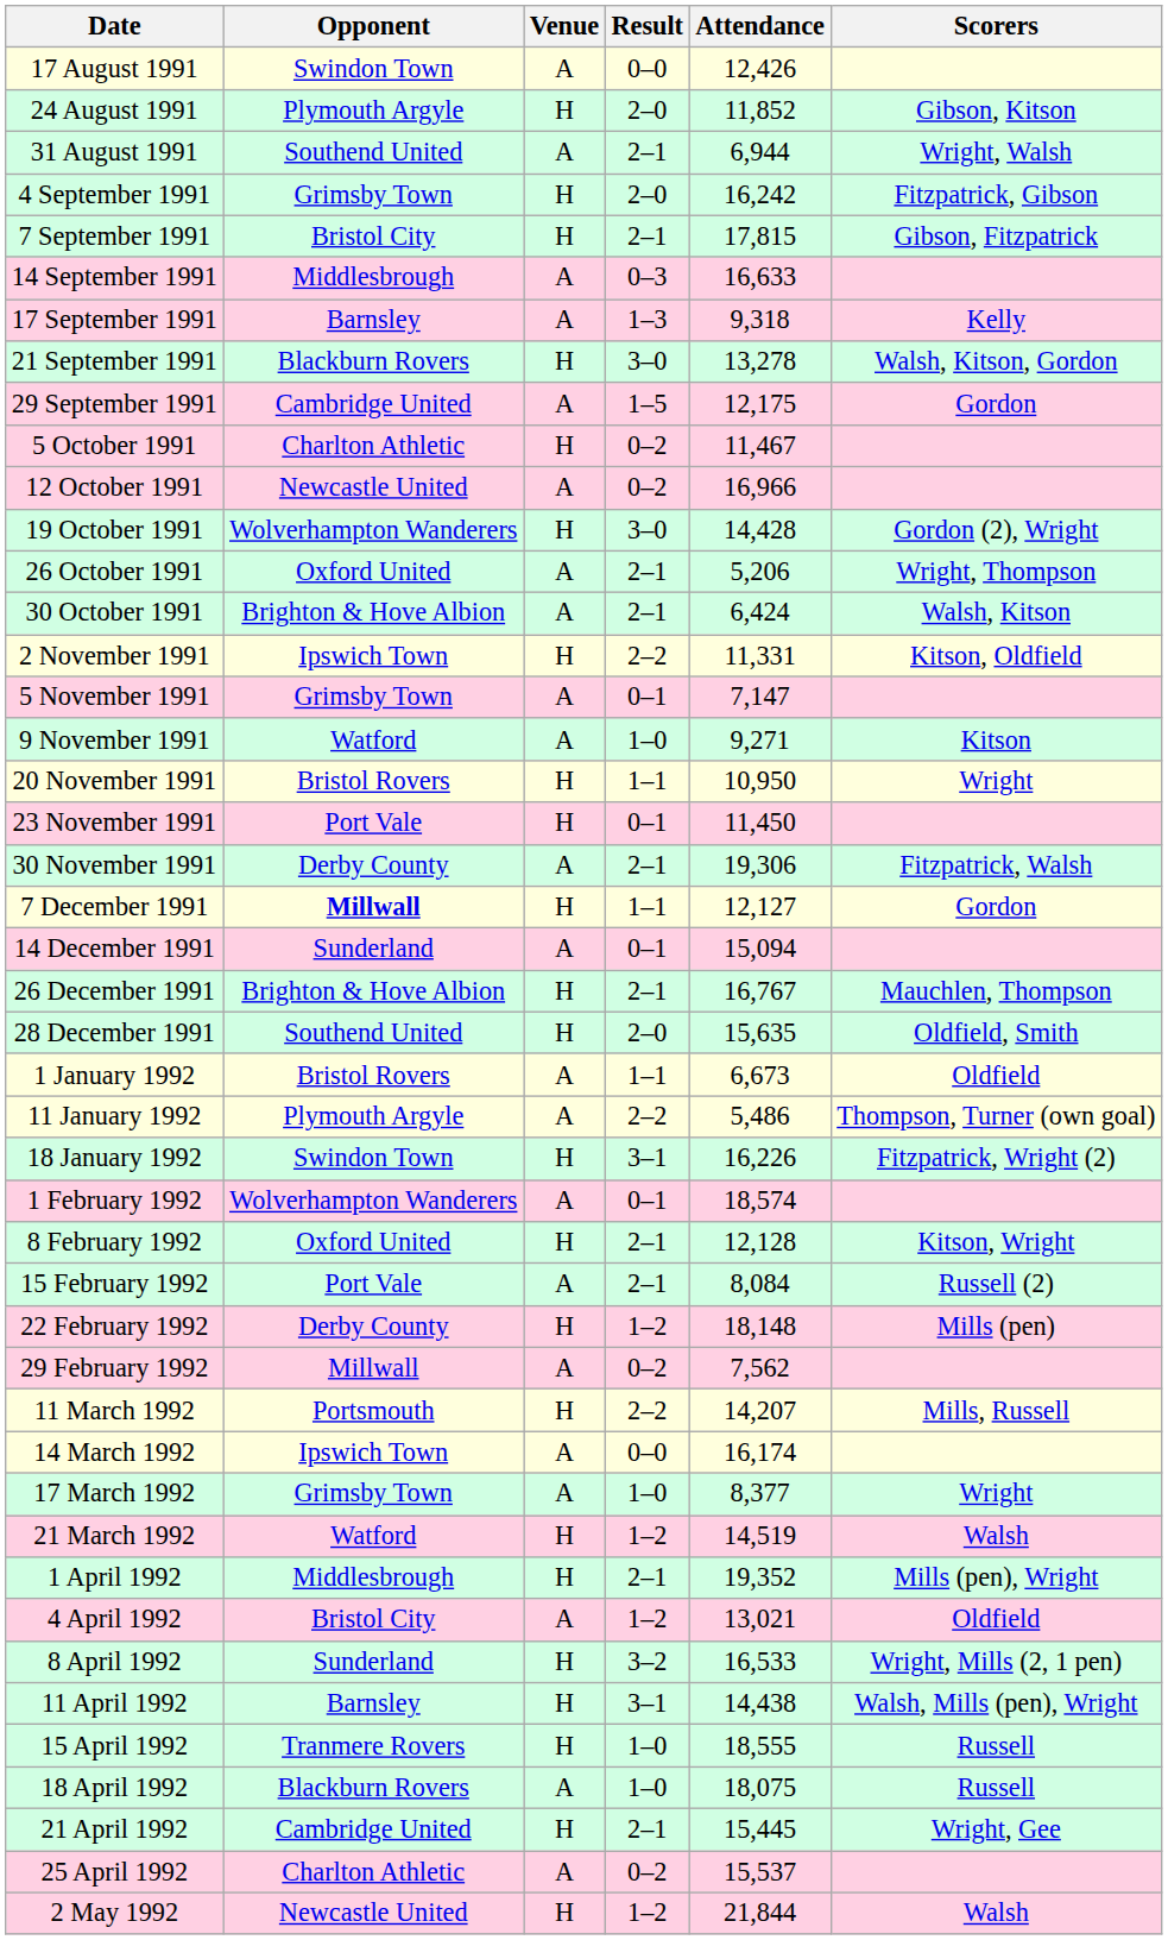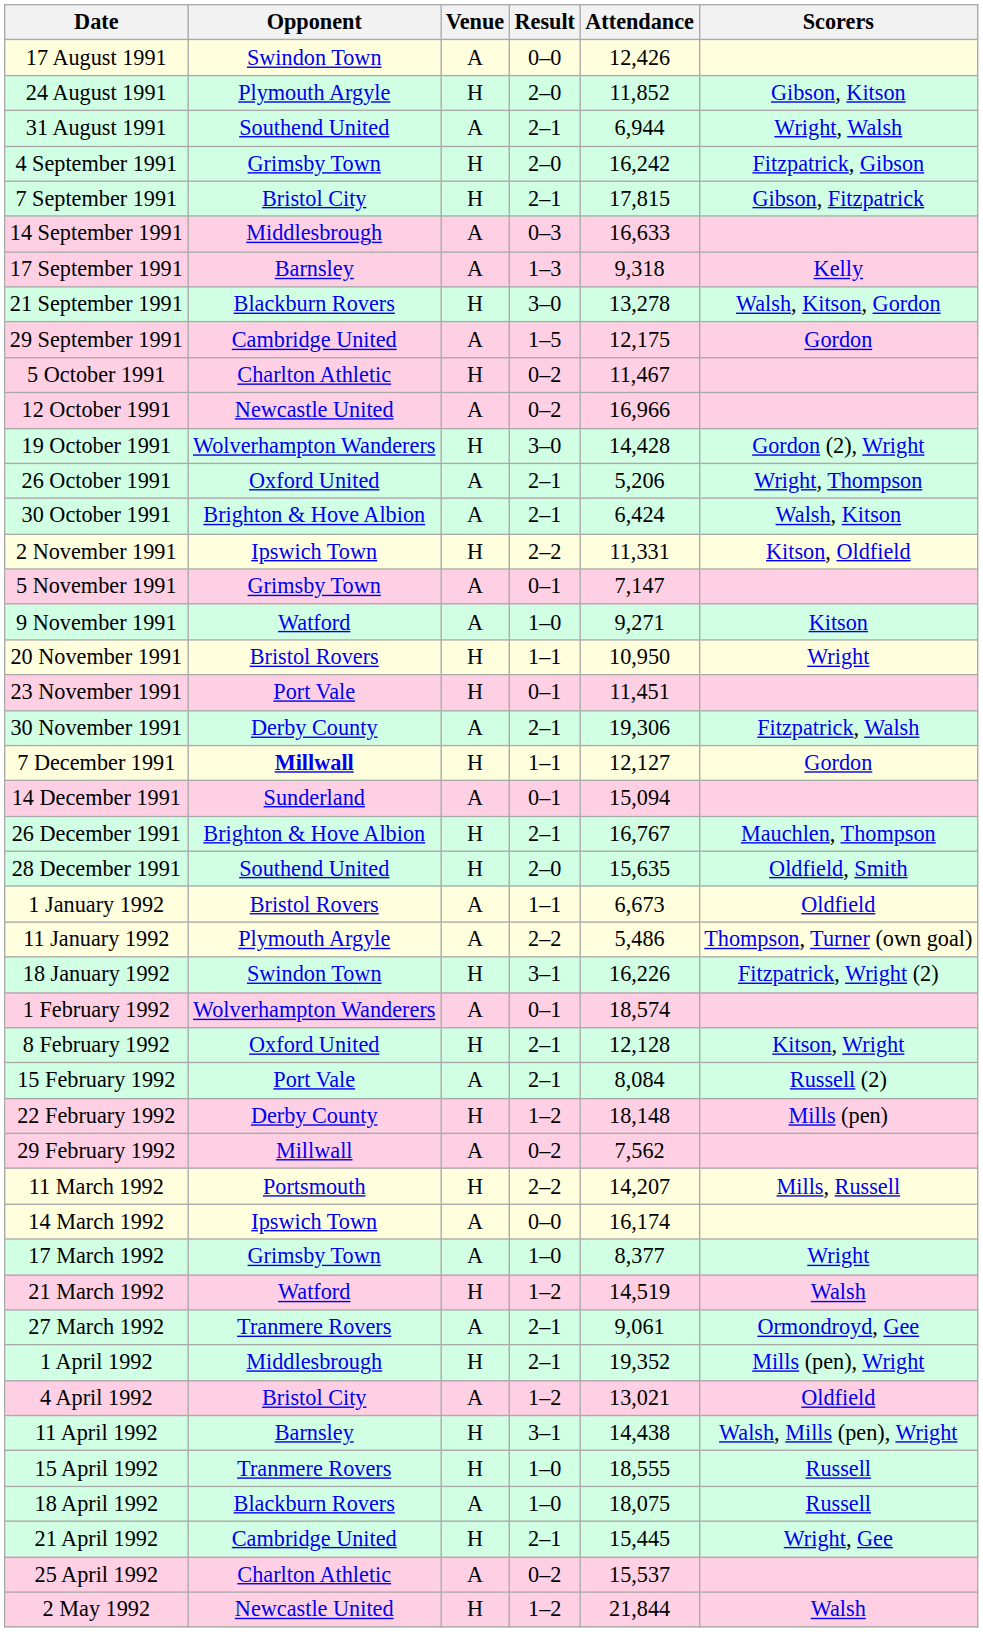 <table class="wikitable sortable" style="font-size:100%; text-align:center">
 <tr>
 <th>Date</th>
 <th>Opponent</th>
 <th>Venue</th>
 <th>Result</th>
 <th>Attendance</th>
 <th>Scorers</th>
 </tr>
 <tr style="background-color: #ffffdd;">
 <td>17 August 1991</td>
 <td><a href='#'>Swindon Town</a></td>
 <td>A</td>
 <td>0–0</td>
 <td>12,426</td>
 <td></td>
 </tr>
 <tr style="background-color: #d0ffe3;">
 <td>24 August 1991</td>
 <td><a href='#'>Plymouth Argyle</a></td>
 <td>H</td>
 <td>2–0</td>
 <td>11,852</td>
 <td><a href='#'>Gibson</a>, <a href='#'>Kitson</a></td>
 </tr>
 <tr style="background-color: #d0ffe3;">
 <td>31 August 1991</td>
 <td><a href='#'>Southend United</a></td>
 <td>A</td>
 <td>2–1</td>
 <td>6,944</td>
 <td><a href='#'>Wright</a>, <a href='#'>Walsh</a></td>
 </tr>
 <tr style="background-color: #d0ffe3;">
 <td>4 September 1991</td>
 <td><a href='#'>Grimsby Town</a></td>
 <td>H</td>
 <td>2–0</td>
 <td>16,242</td>
 <td><a href='#'>Fitzpatrick</a>, <a href='#'>Gibson</a></td>
 </tr>
 <tr style="background-color: #d0ffe3;">
 <td>7 September 1991</td>
 <td><a href='#'>Bristol City</a></td>
 <td>H</td>
 <td>2–1</td>
 <td>17,815</td>
 <td><a href='#'>Gibson</a>, <a href='#'>Fitzpatrick</a></td>
 </tr>
 <tr style="background-color: #ffd0e3;">
 <td>14 September 1991</td>
 <td><a href='#'>Middlesbrough</a></td>
 <td>A</td>
 <td>0–3</td>
 <td>16,633</td>
 <td></td>
 </tr>
 <tr style="background-color: #ffd0e3;">
 <td>17 September 1991</td>
 <td><a href='#'>Barnsley</a></td>
 <td>A</td>
 <td>1–3</td>
 <td>9,318</td>
 <td><a href='#'>Kelly</a></td>
 </tr>
 <tr style="background-color: #d0ffe3;">
 <td>21 September 1991</td>
 <td><a href='#'>Blackburn Rovers</a></td>
 <td>H</td>
 <td>3–0</td>
 <td>13,278</td>
 <td><a href='#'>Walsh</a>, <a href='#'>Kitson</a>, <a href='#'>Gordon</a></td>
 </tr>
 <tr style="background-color: #ffd0e3;">
 <td>29 September 1991</td>
 <td><a href='#'>Cambridge United</a></td>
 <td>A</td>
 <td>1–5</td>
 <td>12,175</td>
 <td><a href='#'>Gordon</a></td>
 </tr>
 <tr style="background-color: #ffd0e3;">
 <td>5 October 1991</td>
 <td><a href='#'>Charlton Athletic</a></td>
 <td>H</td>
 <td>0–2</td>
 <td>11,467</td>
 <td></td>
 </tr>
 <tr style="background-color: #ffd0e3;">
 <td>12 October 1991</td>
 <td><a href='#'>Newcastle United</a></td>
 <td>A</td>
 <td>0–2</td>
 <td>16,966</td>
 <td></td>
 </tr>
 <tr style="background-color: #d0ffe3;">
 <td>19 October 1991</td>
 <td><a href='#'>Wolverhampton Wanderers</a></td>
 <td>H</td>
 <td>3–0</td>
 <td>14,428</td>
 <td><a href='#'>Gordon</a> (2), <a href='#'>Wright</a></td>
 </tr>
 <tr style="background-color: #d0ffe3;">
 <td>26 October 1991</td>
 <td><a href='#'>Oxford United</a></td>
 <td>A</td>
 <td>2–1</td>
 <td>5,206</td>
 <td><a href='#'>Wright</a>, <a href='#'>Thompson</a></td>
 </tr>
 <tr style="background-color: #d0ffe3;">
 <td>30 October 1991</td>
 <td><a href='#'>Brighton & Hove Albion</a></td>
 <td>A</td>
 <td>2–1</td>
 <td>6,424</td>
 <td><a href='#'>Walsh</a>, <a href='#'>Kitson</a></td>
 </tr>
 <tr style="background-color: #ffffdd;">
 <td>2 November 1991</td>
 <td><a href='#'>Ipswich Town</a></td>
 <td>H</td>
 <td>2–2</td>
 <td>11,331</td>
 <td><a href='#'>Kitson</a>, <a href='#'>Oldfield</a></td>
 </tr>
 <tr style="background-color: #ffd0e3;">
 <td>5 November 1991</td>
 <td><a href='#'>Grimsby Town</a></td>
 <td>A</td>
 <td>0–1</td>
 <td>7,147</td>
 <td></td>
 </tr>
 <tr style="background-color: #d0ffe3;">
 <td>9 November 1991</td>
 <td><a href='#'>Watford</a></td>
 <td>A</td>
 <td>1–0</td>
 <td>9,271</td>
 <td><a href='#'>Kitson</a></td>
 </tr>
 <tr style="background-color: #ffffdd;">
 <td>20 November 1991</td>
 <td><a href='#'>Bristol Rovers</a></td>
 <td>H</td>
 <td>1–1</td>
 <td>10,950</td>
 <td><a href='#'>Wright</a></td>
 </tr>
 <tr style="background-color: #ffd0e3;">
 <td>23 November 1991</td>
 <td><a href='#'>Port Vale</a></td>
 <td>H</td>
 <td>0–1</td>
-<td>11,450</td>
+<td>11,451</td>
 <td></td>
 </tr>
 <tr style="background-color: #d0ffe3;">
 <td>30 November 1991</td>
 <td><a href='#'>Derby County</a></td>
 <td>A</td>
 <td>2–1</td>
 <td>19,306</td>
 <td><a href='#'>Fitzpatrick</a>, <a href='#'>Walsh</a></td>
 </tr>
 <tr style="background-color: #ffffdd;">
 <td>7 December 1991</td>
 <td><strong><a href='#'>Millwall</a></strong></td>
 <td>H</td>
 <td>1–1</td>
 <td>12,127</td>
 <td><a href='#'>Gordon</a></td>
 </tr>
 <tr style="background-color: #ffd0e3;">
 <td>14 December 1991</td>
 <td><a href='#'>Sunderland</a></td>
 <td>A</td>
 <td>0–1</td>
 <td>15,094</td>
 <td></td>
 </tr>
 <tr style="background-color: #d0ffe3;">
 <td>26 December 1991</td>
 <td><a href='#'>Brighton & Hove Albion</a></td>
 <td>H</td>
 <td>2–1</td>
 <td>16,767</td>
 <td><a href='#'>Mauchlen</a>, <a href='#'>Thompson</a></td>
 </tr>
 <tr style="background-color: #d0ffe3;">
 <td>28 December 1991</td>
 <td><a href='#'>Southend United</a></td>
 <td>H</td>
 <td>2–0</td>
 <td>15,635</td>
 <td><a href='#'>Oldfield</a>, <a href='#'>Smith</a></td>
 </tr>
 <tr style="background-color: #ffffdd;">
 <td>1 January 1992</td>
 <td><a href='#'>Bristol Rovers</a></td>
 <td>A</td>
 <td>1–1</td>
 <td>6,673</td>
 <td><a href='#'>Oldfield</a></td>
 </tr>
 <tr style="background-color: #ffffdd;">
 <td>11 January 1992</td>
 <td><a href='#'>Plymouth Argyle</a></td>
 <td>A</td>
 <td>2–2</td>
 <td>5,486</td>
 <td><a href='#'>Thompson</a>, <a href='#'>Turner</a> (own goal)</td>
 </tr>
 <tr style="background-color: #d0ffe3;">
 <td>18 January 1992</td>
 <td><a href='#'>Swindon Town</a></td>
 <td>H</td>
 <td>3–1</td>
 <td>16,226</td>
 <td><a href='#'>Fitzpatrick</a>, <a href='#'>Wright</a> (2)</td>
 </tr>
 <tr style="background-color: #ffd0e3;">
 <td>1 February 1992</td>
 <td><a href='#'>Wolverhampton Wanderers</a></td>
 <td>A</td>
 <td>0–1</td>
 <td>18,574</td>
 <td></td>
 </tr>
 <tr style="background-color: #d0ffe3;">
 <td>8 February 1992</td>
 <td><a href='#'>Oxford United</a></td>
 <td>H</td>
 <td>2–1</td>
 <td>12,128</td>
 <td><a href='#'>Kitson</a>, <a href='#'>Wright</a></td>
 </tr>
 <tr style="background-color: #d0ffe3;">
 <td>15 February 1992</td>
 <td><a href='#'>Port Vale</a></td>
 <td>A</td>
 <td>2–1</td>
 <td>8,084</td>
 <td><a href='#'>Russell</a> (2)</td>
 </tr>
 <tr style="background-color: #ffd0e3;">
 <td>22 February 1992</td>
 <td><a href='#'>Derby County</a></td>
 <td>H</td>
 <td>1–2</td>
 <td>18,148</td>
 <td><a href='#'>Mills</a> (pen)</td>
 </tr>
 <tr style="background-color: #ffd0e3;">
 <td>29 February 1992</td>
 <td><a href='#'>Millwall</a></td>
 <td>A</td>
 <td>0–2</td>
 <td>7,562</td>
 <td></td>
 </tr>
 <tr style="background-color: #ffffdd;">
 <td>11 March 1992</td>
 <td><a href='#'>Portsmouth</a></td>
 <td>H</td>
 <td>2–2</td>
 <td>14,207</td>
 <td><a href='#'>Mills</a>, <a href='#'>Russell</a></td>
 </tr>
 <tr style="background-color: #ffffdd;">
 <td>14 March 1992</td>
 <td><a href='#'>Ipswich Town</a></td>
 <td>A</td>
 <td>0–0</td>
 <td>16,174</td>
 <td></td>
 </tr>
 <tr style="background-color: #d0ffe3;">
 <td>17 March 1992</td>
 <td><a href='#'>Grimsby Town</a></td>
 <td>A</td>
 <td>1–0</td>
 <td>8,377</td>
 <td><a href='#'>Wright</a></td>
 </tr>
 <tr style="background-color: #ffd0e3;">
 <td>21 March 1992</td>
 <td><a href='#'>Watford</a></td>
 <td>H</td>
 <td>1–2</td>
 <td>14,519</td>
 <td><a href='#'>Walsh</a></td>
 </tr>
 <tr style="background-color: #d0ffe3;">
+<td>27 March 1992</td>
+<td><a href='#'>Tranmere Rovers</a></td>
+<td>A</td>
+<td>2–1</td>
+<td>9,061</td>
+<td><a href='#'>Ormondroyd</a>, <a href='#'>Gee</a></td>
+</tr>
+<tr style="background-color: #d0ffe3;">
 <td>1 April 1992</td>
 <td><a href='#'>Middlesbrough</a></td>
 <td>H</td>
 <td>2–1</td>
 <td>19,352</td>
 <td><a href='#'>Mills</a> (pen), <a href='#'>Wright</a></td>
 </tr>
 <tr style="background-color: #ffd0e3;">
 <td>4 April 1992</td>
 <td><a href='#'>Bristol City</a></td>
 <td>A</td>
 <td>1–2</td>
 <td>13,021</td>
 <td><a href='#'>Oldfield</a></td>
-</tr>
-<tr style="background-color: #d0ffe3;">
-<td>8 April 1992</td>
-<td><a href='#'>Sunderland</a></td>
-<td>H</td>
-<td>3–2</td>
-<td>16,533</td>
-<td><a href='#'>Wright</a>, <a href='#'>Mills</a> (2, 1 pen)</td>
 </tr>
 <tr style="background-color: #d0ffe3;">
 <td>11 April 1992</td>
 <td><a href='#'>Barnsley</a></td>
 <td>H</td>
 <td>3–1</td>
 <td>14,438</td>
 <td><a href='#'>Walsh</a>, <a href='#'>Mills</a> (pen), <a href='#'>Wright</a></td>
 </tr>
 <tr style="background-color: #d0ffe3;">
 <td>15 April 1992</td>
 <td><a href='#'>Tranmere Rovers</a></td>
 <td>H</td>
 <td>1–0</td>
 <td>18,555</td>
 <td><a href='#'>Russell</a></td>
 </tr>
 <tr style="background-color: #d0ffe3;">
 <td>18 April 1992</td>
 <td><a href='#'>Blackburn Rovers</a></td>
 <td>A</td>
 <td>1–0</td>
 <td>18,075</td>
 <td><a href='#'>Russell</a></td>
 </tr>
 <tr style="background-color: #d0ffe3;">
 <td>21 April 1992</td>
 <td><a href='#'>Cambridge United</a></td>
 <td>H</td>
 <td>2–1</td>
 <td>15,445</td>
 <td><a href='#'>Wright</a>, <a href='#'>Gee</a></td>
 </tr>
 <tr style="background-color: #ffd0e3;">
 <td>25 April 1992</td>
 <td><a href='#'>Charlton Athletic</a></td>
 <td>A</td>
 <td>0–2</td>
 <td>15,537</td>
 <td></td>
 </tr>
 <tr style="background-color: #ffd0e3;">
 <td>2 May 1992</td>
 <td><a href='#'>Newcastle United</a></td>
 <td>H</td>
 <td>1–2</td>
 <td>21,844</td>
 <td><a href='#'>Walsh</a></td>
 </tr>
 </table>
